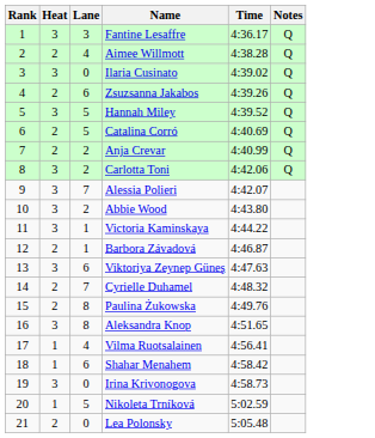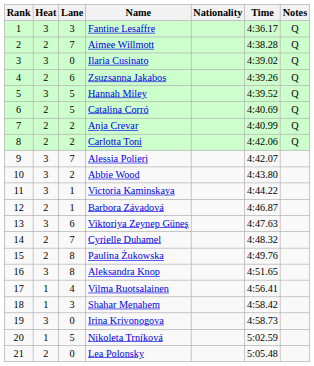 <table class="wikitable sortable" style="text-align:center">
 <tr>
 <th>Rank</th>
 <th>Heat</th>
 <th>Lane</th>
 <th>Name</th>
+<th>Nationality</th>
 <th>Time</th>
 <th>Notes</th>
 </tr>
 <tr bgcolor=ccffcc>
 <td>1</td>
 <td>3</td>
 <td>3</td>
 <td align=left><a href='#'>Fantine Lesaffre</a></td>
+<td align=left></td>
 <td>4:36.17</td>
 <td>Q</td>
 </tr>
 <tr bgcolor=ccffcc>
 <td>2</td>
 <td>2</td>
-<td>4</td>
+<td>7</td>
 <td align=left><a href='#'>Aimee Willmott</a></td>
+<td align=left></td>
 <td>4:38.28</td>
 <td>Q</td>
 </tr>
 <tr bgcolor=ccffcc>
 <td>3</td>
 <td>3</td>
 <td>0</td>
 <td align=left><a href='#'>Ilaria Cusinato</a></td>
+<td align=left></td>
 <td>4:39.02</td>
 <td>Q</td>
 </tr>
 <tr bgcolor=ccffcc>
 <td>4</td>
 <td>2</td>
 <td>6</td>
 <td align=left><a href='#'>Zsuzsanna Jakabos</a></td>
+<td align=left></td>
 <td>4:39.26</td>
 <td>Q</td>
 </tr>
 <tr bgcolor=ccffcc>
 <td>5</td>
 <td>3</td>
 <td>5</td>
 <td align=left><a href='#'>Hannah Miley</a></td>
+<td align=left></td>
 <td>4:39.52</td>
 <td>Q</td>
 </tr>
 <tr bgcolor=ccffcc>
 <td>6</td>
 <td>2</td>
 <td>5</td>
 <td align=left><a href='#'>Catalina Corró</a></td>
+<td align=left></td>
 <td>4:40.69</td>
 <td>Q</td>
 </tr>
 <tr bgcolor=ccffcc>
 <td>7</td>
 <td>2</td>
 <td>2</td>
 <td align=left><a href='#'>Anja Crevar</a></td>
+<td align=left></td>
 <td>4:40.99</td>
 <td>Q</td>
 </tr>
 <tr bgcolor=ccffcc>
 <td>8</td>
-<td>3</td>
+<td>2</td>
 <td>2</td>
 <td align=left><a href='#'>Carlotta Toni</a></td>
+<td align=left></td>
 <td>4:42.06</td>
 <td>Q</td>
 </tr>
 <tr>
 <td>9</td>
 <td>3</td>
 <td>7</td>
 <td align=left><a href='#'>Alessia Polieri</a></td>
+<td align=left></td>
 <td>4:42.07</td>
 <td></td>
 </tr>
 <tr>
 <td>10</td>
 <td>3</td>
 <td>2</td>
 <td align=left><a href='#'>Abbie Wood</a></td>
+<td align=left></td>
 <td>4:43.80</td>
 <td></td>
 </tr>
 <tr>
 <td>11</td>
 <td>3</td>
 <td>1</td>
 <td align=left><a href='#'>Victoria Kaminskaya</a></td>
+<td align=left></td>
 <td>4:44.22</td>
 <td></td>
 </tr>
 <tr>
 <td>12</td>
 <td>2</td>
 <td>1</td>
 <td align=left><a href='#'>Barbora Závadová</a></td>
+<td align=left></td>
 <td>4:46.87</td>
 <td></td>
 </tr>
 <tr>
 <td>13</td>
 <td>3</td>
 <td>6</td>
 <td align=left><a href='#'>Viktoriya Zeynep Güneş</a></td>
+<td align=left></td>
 <td>4:47.63</td>
 <td></td>
 </tr>
 <tr>
 <td>14</td>
 <td>2</td>
 <td>7</td>
 <td align=left><a href='#'>Cyrielle Duhamel</a></td>
+<td align=left></td>
 <td>4:48.32</td>
 <td></td>
 </tr>
 <tr>
 <td>15</td>
 <td>2</td>
 <td>8</td>
 <td align=left><a href='#'>Paulina Żukowska</a></td>
+<td align=left></td>
 <td>4:49.76</td>
 <td></td>
 </tr>
 <tr>
 <td>16</td>
 <td>3</td>
 <td>8</td>
 <td align=left><a href='#'>Aleksandra Knop</a></td>
+<td align=left></td>
 <td>4:51.65</td>
 <td></td>
 </tr>
 <tr>
 <td>17</td>
 <td>1</td>
 <td>4</td>
 <td align=left><a href='#'>Vilma Ruotsalainen</a></td>
+<td align=left></td>
 <td>4:56.41</td>
 <td></td>
 </tr>
 <tr>
 <td>18</td>
 <td>1</td>
-<td>6</td>
+<td>3</td>
 <td align=left><a href='#'>Shahar Menahem</a></td>
+<td align=left></td>
 <td>4:58.42</td>
 <td></td>
 </tr>
 <tr>
 <td>19</td>
 <td>3</td>
 <td>0</td>
 <td align=left><a href='#'>Irina Krivonogova</a></td>
+<td align=left></td>
 <td>4:58.73</td>
 <td></td>
 </tr>
 <tr>
 <td>20</td>
 <td>1</td>
 <td>5</td>
 <td align=left><a href='#'>Nikoleta Trníková</a></td>
+<td align=left></td>
 <td>5:02.59</td>
 <td></td>
 </tr>
 <tr>
 <td>21</td>
 <td>2</td>
 <td>0</td>
 <td align=left><a href='#'>Lea Polonsky</a></td>
+<td align=left></td>
 <td>5:05.48</td>
 <td></td>
 </tr>
 </table>
